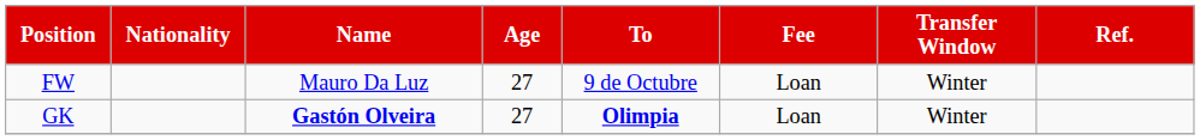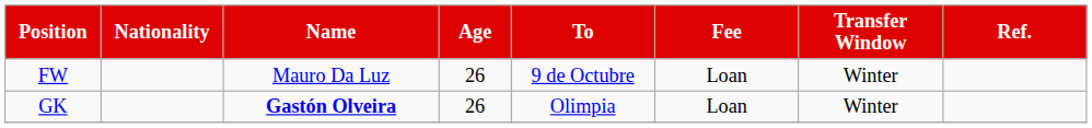 <table class="wikitable"  style="text-align:center; font-size:100%; ">
 <tr>
 <th style="background:#DD0000; color:white; width:5%;">Position</th>
 <th style="background:#DD0000; color:white; width:5%;">Nationality</th>
 <th style="background:#DD0000; color:white; width:15%;">Name</th>
 <th style="background:#DD0000; color:white; width:5%;">Age</th>
 <th style="background:#DD0000; color:white; width:10%;">To</th>
 <th style="background:#DD0000; color:white; width:10%;">Fee</th>
 <th style="background:#DD0000; color:white; width:10%;">Transfer Window</th>
 <th style="background:#DD0000; color:white; width:10%;">Ref.</th>
 </tr>
 <tr>
 <td><a href='#'>FW</a></td>
 <td></td>
 <td><a href='#'>Mauro Da Luz</a></td>
-<td>27</td>
+<td>26</td>
 <td> <a href='#'>9 de Octubre</a></td>
 <td>Loan</td>
 <td>Winter</td>
 <td></td>
 </tr>
 <tr>
 <td><a href='#'>GK</a></td>
 <td></td>
 <td><strong><a href='#'>Gastón Olveira</a></strong></td>
-<td>27</td>
-<td><strong> <a href='#'>Olimpia</a></strong></td>
+<td>26</td>
+<td> <a href='#'>Olimpia</a></td>
 <td>Loan</td>
 <td>Winter</td>
 <td></td>
 </tr>
 <tr>
 </tr>
 </table>
